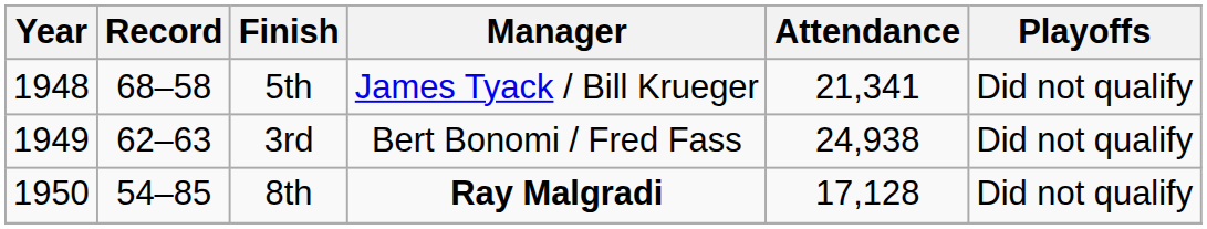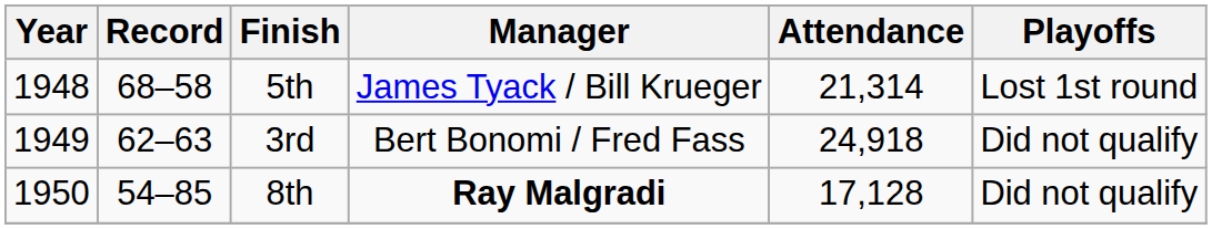 <table class="wikitable">
 <tr style="background: #F2F2F2;">
 <th>Year</th>
 <th>Record</th>
 <th>Finish</th>
 <th>Manager</th>
 <th>Attendance</th>
 <th>Playoffs</th>
 </tr>
 <tr align=center>
 <td>1948</td>
 <td>68–58</td>
 <td>5th</td>
 <td><a href='#'>James Tyack</a> / Bill Krueger</td>
-<td>21,341</td>
-<td>Did not qualify</td>
+<td>21,314</td>
+<td>Lost 1st round</td>
 </tr>
 <tr align=center>
 <td>1949</td>
 <td>62–63</td>
 <td>3rd</td>
 <td>Bert Bonomi / Fred Fass</td>
-<td>24,938</td>
+<td>24,918</td>
 <td>Did not qualify</td>
 </tr>
 <tr align=center>
 <td>1950</td>
 <td>54–85</td>
 <td>8th</td>
 <td><strong>Ray Malgradi</strong></td>
 <td>17,128</td>
 <td>Did not qualify</td>
 </tr>
 <tr align=center>
 </tr>
 </table>
